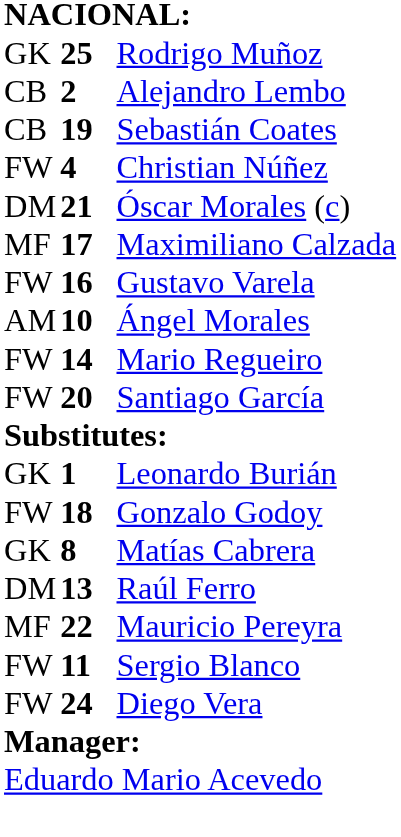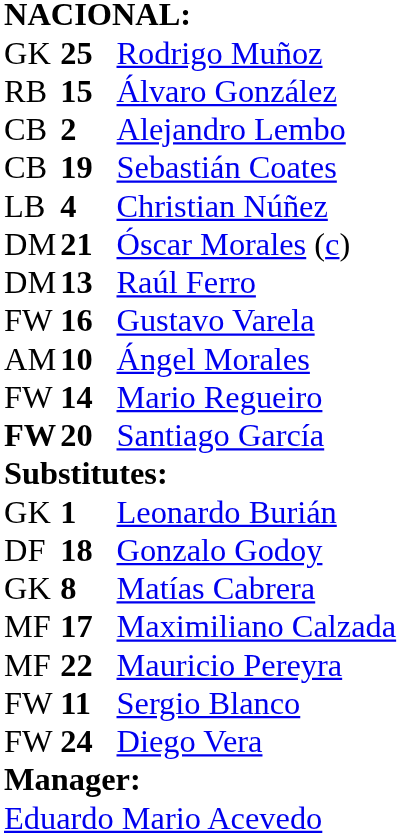 <table style="font-size: 90%" cellspacing="0" cellpadding="0">
 <tr>
 <td colspan="4"><strong>NACIONAL:</strong></td>
 </tr>
 <tr>
 <th width=25></th>
 <th width=25></th>
 </tr>
 <tr>
 <td>GK</td>
 <td><strong>25</strong></td>
 <td> <a href='#'>Rodrigo Muñoz</a></td>
 </tr>
 <tr>
+<td>RB</td>
+<td><strong>15</strong></td>
+<td> <a href='#'>Álvaro González</a></td>
+<td></td>
+<td></td>
+</tr>
+<tr>
 <td>CB</td>
 <td><strong>2</strong></td>
 <td> <a href='#'>Alejandro Lembo</a></td>
 <td></td>
 </tr>
 <tr>
 <td>CB</td>
 <td><strong>19</strong></td>
 <td> <a href='#'>Sebastián Coates</a></td>
 <td></td>
 </tr>
 <tr>
-<td>FW</td>
+<td>LB</td>
 <td><strong>4</strong></td>
 <td> <a href='#'>Christian Núñez</a></td>
 </tr>
 <tr>
 <td>DM</td>
 <td><strong>21</strong></td>
 <td> <a href='#'>Óscar Morales</a> (<a href='#'>c</a>)</td>
 </tr>
 <tr>
-<td>MF</td>
-<td><strong>17</strong></td>
-<td> <a href='#'>Maximiliano Calzada</a></td>
+<td>DM</td>
+<td><strong>13</strong></td>
+<td> <a href='#'>Raúl Ferro</a></td>
 <td></td>
 <td></td>
 </tr>
 <tr>
 <td>FW</td>
 <td><strong>16</strong></td>
 <td> <a href='#'>Gustavo Varela</a></td>
 <td></td>
 </tr>
 <tr>
 <td>AM</td>
 <td><strong>10</strong></td>
 <td> <a href='#'>Ángel Morales</a></td>
 <td></td>
 <td></td>
 </tr>
 <tr>
 <td>FW</td>
 <td><strong>14</strong></td>
 <td> <a href='#'>Mario Regueiro</a></td>
 <td></td>
 </tr>
 <tr>
-<td>FW</td>
+<td><strong>FW</strong></td>
 <td><strong>20</strong></td>
 <td> <a href='#'>Santiago García</a></td>
 <td></td>
 </tr>
 <tr>
 <td colspan=3><strong>Substitutes:</strong></td>
 </tr>
 <tr>
 <td>GK</td>
 <td><strong>1</strong></td>
 <td> <a href='#'>Leonardo Burián</a></td>
 </tr>
 <tr>
-<td>FW</td>
+<td>DF</td>
 <td><strong>18</strong></td>
 <td> <a href='#'>Gonzalo Godoy</a></td>
 </tr>
 <tr>
 <td>GK</td>
 <td><strong>8</strong></td>
 <td> <a href='#'>Matías Cabrera</a></td>
 <td></td>
 <td></td>
 </tr>
 <tr>
-<td>DM</td>
-<td><strong>13</strong></td>
-<td> <a href='#'>Raúl Ferro</a></td>
+<td>MF</td>
+<td><strong>17</strong></td>
+<td> <a href='#'>Maximiliano Calzada</a></td>
 <td></td>
 <td></td>
 </tr>
 <tr>
 <td>MF</td>
 <td><strong>22</strong></td>
 <td> <a href='#'>Mauricio Pereyra</a></td>
 </tr>
 <tr>
 <td>FW</td>
 <td><strong>11</strong></td>
 <td> <a href='#'>Sergio Blanco</a></td>
 </tr>
 <tr>
 <td>FW</td>
 <td><strong>24</strong></td>
 <td> <a href='#'>Diego Vera</a></td>
 <td></td>
 <td></td>
 </tr>
 <tr>
 <td colspan=3><strong>Manager:</strong></td>
 </tr>
 <tr>
 <td colspan=4> <a href='#'>Eduardo Mario Acevedo</a></td>
 </tr>
 </table>
